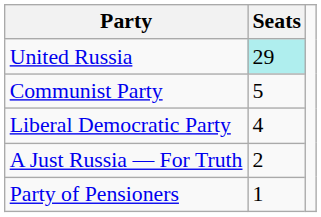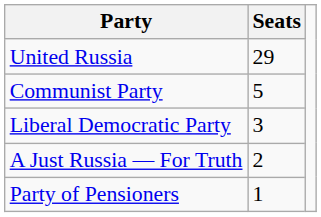 <table class="wikitable">
 <tr>
 <th>Party</th>
 <th>Seats</th>
 <td rowspan=6></td>
 </tr>
 <tr>
 <td><a href='#'>United Russia</a></td>
-<td style="background: paleturquoise;">29</td>
+<td>29</td>
 </tr>
 <tr>
 <td><a href='#'>Communist Party</a></td>
 <td>5</td>
 </tr>
 <tr>
 <td><a href='#'>Liberal Democratic Party</a></td>
-<td>4</td>
+<td>3</td>
 </tr>
 <tr>
 <td><a href='#'>A Just Russia — For Truth</a></td>
 <td>2</td>
 </tr>
 <tr>
 <td><a href='#'>Party of Pensioners</a></td>
 <td>1</td>
 </tr>
 </table>
